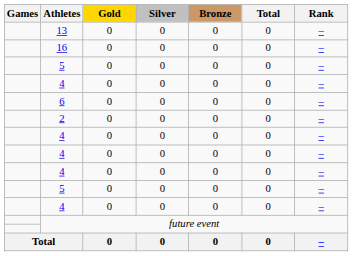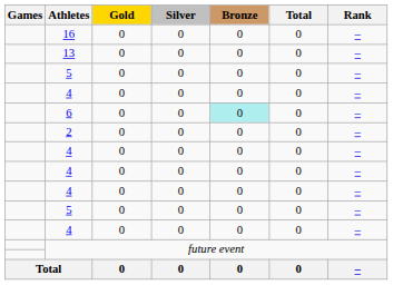 <table class="wikitable" style="text-align:center; font-size:90%;">
 <tr>
 <th>Games</th>
 <th>Athletes</th>
 <td style="background:gold; width:4.5em; font-weight:bold;">Gold</td>
 <td style="background:silver; width:4.5em; font-weight:bold;">Silver</td>
 <td style="background:#cc9966; width:4.5em; font-weight:bold;">Bronze</td>
 <th style="width:4.5em; font-weight:bold;">Total</th>
 <th style="width:4.5em; font-weight:bold;">Rank</th>
 </tr>
 <tr>
 <td align=left></td>
-<td><a href='#'>13</a></td>
+<td><a href='#'>16</a></td>
 <td>0</td>
 <td>0</td>
 <td>0</td>
 <td>0</td>
 <td><a href='#'>–</a></td>
 </tr>
 <tr>
 <td align=left></td>
-<td><a href='#'>16</a></td>
+<td><a href='#'>13</a></td>
 <td>0</td>
 <td>0</td>
 <td>0</td>
 <td>0</td>
 <td><a href='#'>–</a></td>
 </tr>
 <tr>
 <td align=left></td>
 <td><a href='#'>5</a></td>
 <td>0</td>
 <td>0</td>
 <td>0</td>
 <td>0</td>
 <td><a href='#'>–</a></td>
 </tr>
 <tr>
 <td align=left></td>
 <td><a href='#'>4</a></td>
 <td>0</td>
 <td>0</td>
 <td>0</td>
 <td>0</td>
 <td><a href='#'>–</a></td>
 </tr>
 <tr>
 <td align=left></td>
 <td><a href='#'>6</a></td>
 <td>0</td>
 <td>0</td>
-<td>0</td>
+<td style="background: paleturquoise;">0</td>
 <td>0</td>
 <td><a href='#'>–</a></td>
 </tr>
 <tr>
 <td align=left></td>
 <td><a href='#'>2</a></td>
 <td>0</td>
 <td>0</td>
 <td>0</td>
 <td>0</td>
 <td><a href='#'>–</a></td>
 </tr>
 <tr>
 <td align=left></td>
 <td><a href='#'>4</a></td>
 <td>0</td>
 <td>0</td>
 <td>0</td>
 <td>0</td>
 <td><a href='#'>–</a></td>
 </tr>
 <tr>
 <td align=left></td>
 <td><a href='#'>4</a></td>
 <td>0</td>
 <td>0</td>
 <td>0</td>
 <td>0</td>
 <td><a href='#'>–</a></td>
 </tr>
 <tr>
 <td align=left></td>
 <td><a href='#'>4</a></td>
 <td>0</td>
 <td>0</td>
 <td>0</td>
 <td>0</td>
 <td><a href='#'>–</a></td>
 </tr>
 <tr>
 <td align=left></td>
 <td><a href='#'>5</a></td>
 <td>0</td>
 <td>0</td>
 <td>0</td>
 <td>0</td>
 <td><a href='#'>–</a></td>
 </tr>
 <tr>
 <td align=left></td>
 <td><a href='#'>4</a></td>
 <td>0</td>
 <td>0</td>
 <td>0</td>
 <td>0</td>
 <td><a href='#'>–</a></td>
 </tr>
 <tr>
 <td align=left></td>
 <td colspan=6; rowspan=2><em>future event</em></td>
 </tr>
 <tr>
 <td align=left></td>
 </tr>
 <tr>
 <th colspan=2>Total</th>
 <th>0</th>
 <th>0</th>
 <th>0</th>
 <th>0</th>
 <th><a href='#'>–</a></th>
 </tr>
 </table>
